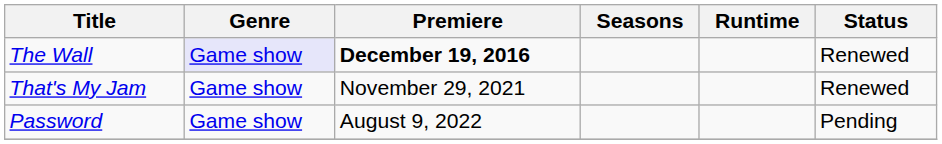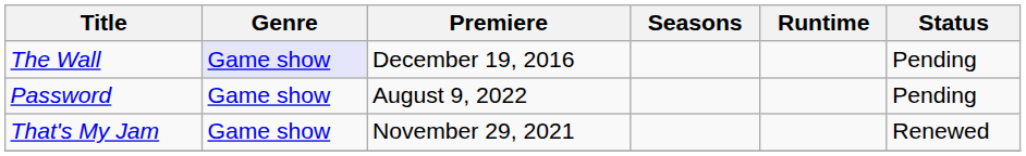 <table class="wikitable sortable" style="width:80%;">
 <tr>
 <th>Title</th>
 <th>Genre</th>
 <th>Premiere</th>
 <th>Seasons</th>
 <th>Runtime</th>
 <th>Status</th>
 </tr>
 <tr>
 <td><em><a href='#'>The Wall</a></em></td>
 <td style="background: lavender;"><a href='#'>Game show</a></td>
-<td><strong>December 19, 2016</strong></td>
+<td>December 19, 2016</td>
 <td></td>
 <td></td>
-<td>Renewed</td>
+<td>Pending</td>
+</tr>
+<tr>
+<td><em><a href='#'>Password</a></em></td>
+<td><a href='#'>Game show</a></td>
+<td>August 9, 2022</td>
+<td></td>
+<td></td>
+<td>Pending</td>
 </tr>
 <tr>
 <td><em><a href='#'>That's My Jam</a></em></td>
 <td><a href='#'>Game show</a></td>
 <td>November 29, 2021</td>
 <td></td>
 <td></td>
 <td>Renewed</td>
 </tr>
 <tr>
-<td><em><a href='#'>Password</a></em></td>
-<td><a href='#'>Game show</a></td>
-<td>August 9, 2022</td>
-<td></td>
-<td></td>
-<td>Pending</td>
-</tr>
-<tr>
 </tr>
 </table>
